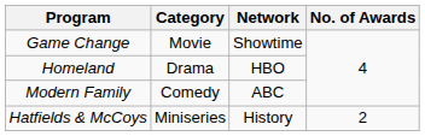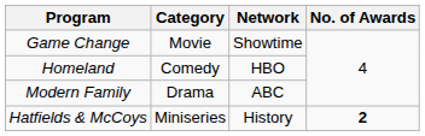 <table class="wikitable">
 <tr>
 <th>Program</th>
 <th>Category</th>
 <th>Network</th>
 <th>No. of Awards</th>
 </tr>
 <tr style="text-align:center">
 <td><em>Game Change</em></td>
 <td>Movie</td>
 <td>Showtime</td>
 <td rowspan="3">4</td>
 </tr>
 <tr style="text-align:center">
 <td><em>Homeland</em></td>
-<td>Drama</td>
+<td>Comedy</td>
 <td>HBO</td>
 </tr>
 <tr style="text-align:center">
 <td><em>Modern Family</em></td>
-<td>Comedy</td>
+<td>Drama</td>
 <td>ABC</td>
 </tr>
 <tr style="text-align:center">
 <td><em>Hatfields & McCoys</em></td>
 <td>Miniseries</td>
 <td>History</td>
-<td>2</td>
+<td><strong>2</strong></td>
 </tr>
 </table>
